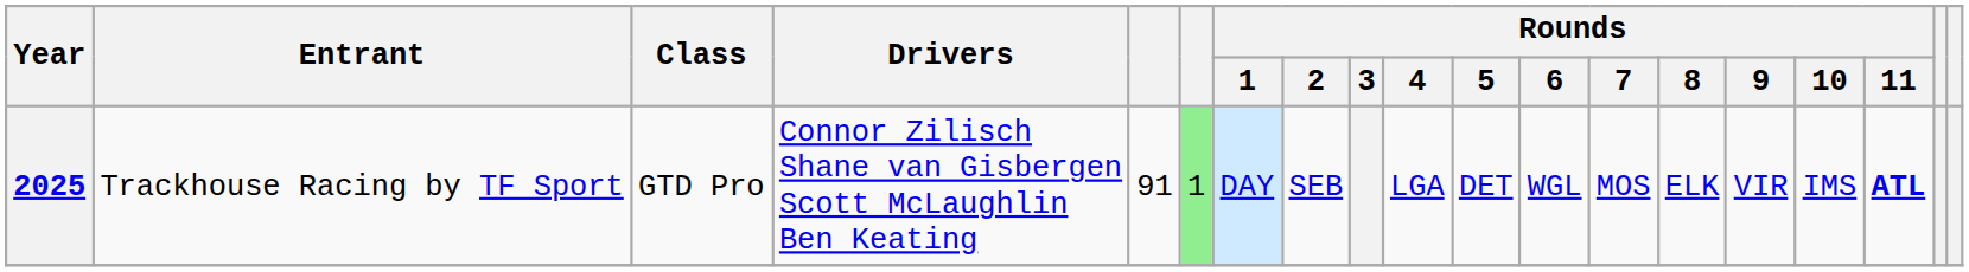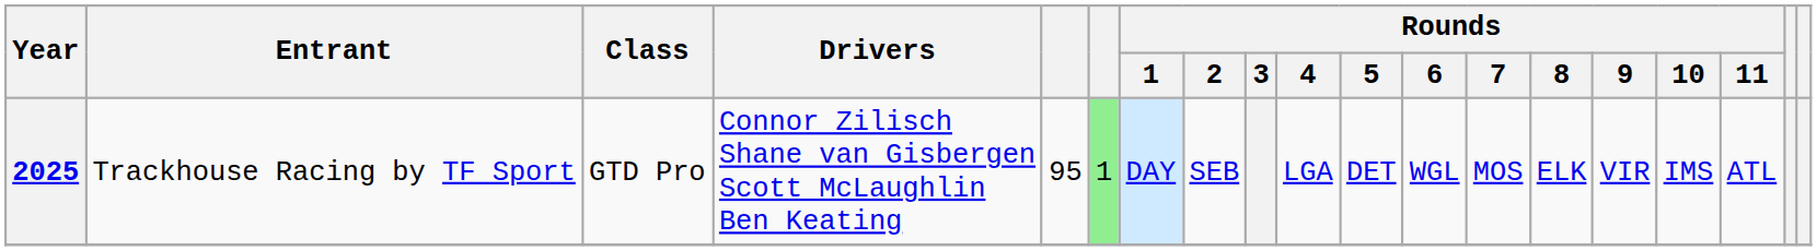 <table class="wikitable" style="text-align:center; font-size:90%">
 <tr>
 <th rowspan="2">Year</th>
 <th rowspan="2">Entrant</th>
 <th rowspan="2">Class</th>
 <th rowspan="2">Drivers</th>
 <th rowspan="2"></th>
 <th rowspan="2"></th>
 <th colspan="11">Rounds</th>
 <th rowspan="2" scope="col"></th>
 <th rowspan="2" scope="col"></th>
 </tr>
 <tr>
 <th scope="col">1</th>
 <th scope="col">2</th>
 <th scope="col">3</th>
 <th scope="col">4</th>
 <th scope="col">5</th>
 <th scope="col">6</th>
 <th scope="col">7</th>
 <th scope="col">8</th>
 <th scope="col">9</th>
 <th scope="col">10</th>
 <th scope="col">11</th>
 </tr>
 <tr>
 <th><a href='#'>2025</a></th>
 <td> Trackhouse Racing by <a href='#'>TF Sport</a></td>
 <td>GTD Pro</td>
 <td align="left"> <a href='#'>Connor Zilisch</a><br> <a href='#'>Shane van Gisbergen</a><br> <a href='#'>Scott McLaughlin</a> <br> <a href='#'>Ben Keating</a></td>
-<td>91</td>
+<td>95</td>
 <td style="background: lightgreen;">1</td>
 <td style="background:#CFEAFF;"><a href='#'>DAY</a><br></td>
 <td style="background:#;"><a href='#'>SEB</a><br></td>
 <th></th>
 <td style="background:#;"><a href='#'>LGA</a><br></td>
 <td style="background:#;"><a href='#'>DET</a><br></td>
 <td style="background:#;"><a href='#'>WGL</a><br></td>
 <td style="background:#;"><a href='#'>MOS</a><br></td>
 <td style="background:#;"><a href='#'>ELK</a><br></td>
 <td style="background:#;"><a href='#'>VIR</a><br></td>
 <td style="background:#;"><a href='#'>IMS</a><br></td>
-<td style="background:#;"><strong><a href='#'>ATL</a><br></strong></td>
+<td style="background:#;"><a href='#'>ATL</a><br></td>
 <th></th>
 <th></th>
 </tr>
 <tr>
 </tr>
 </table>
